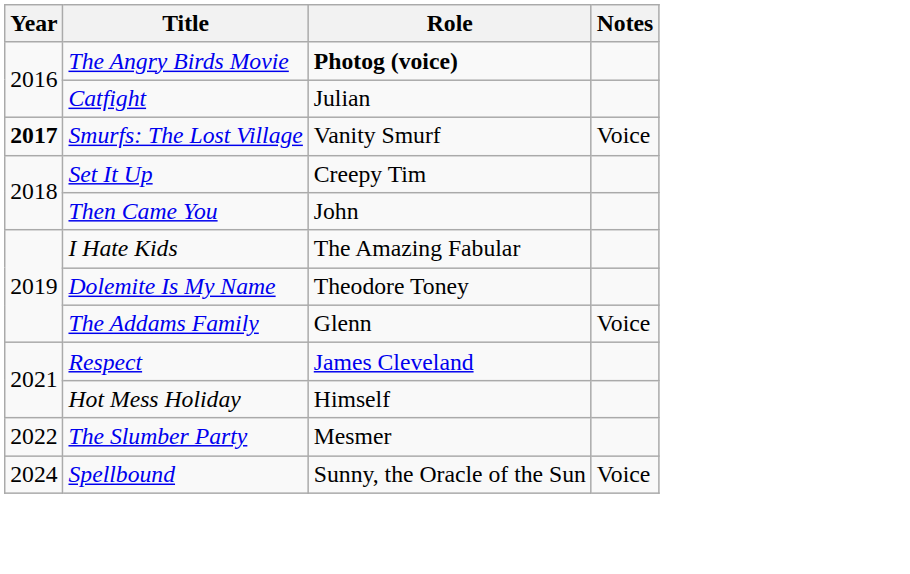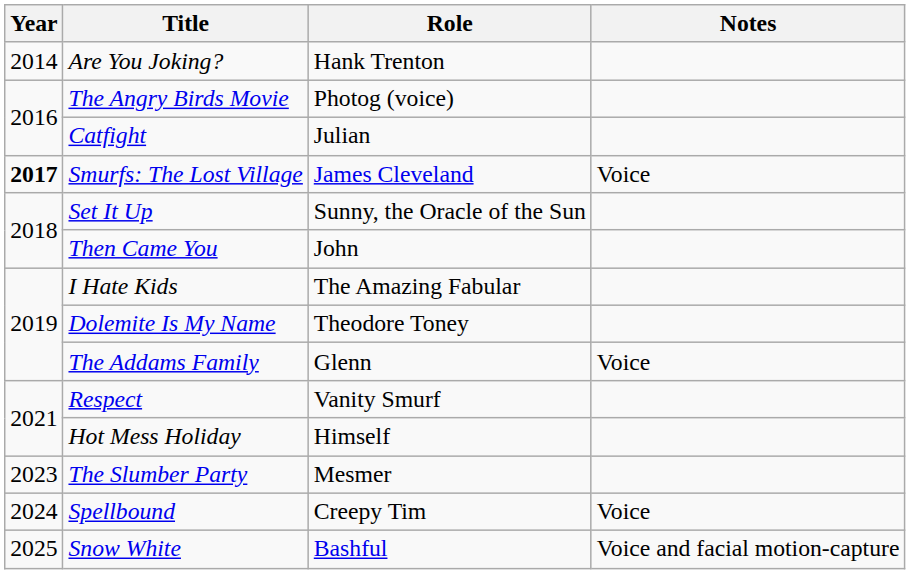 <table class="wikitable sortable">
 <tr>
 <th>Year</th>
 <th>Title</th>
 <th>Role</th>
 <th>Notes</th>
 </tr>
 <tr>
+<td>2014</td>
+<td><em>Are You Joking?</em></td>
+<td>Hank Trenton</td>
+<td></td>
+</tr>
+<tr>
 <td rowspan="2">2016</td>
 <td><em><a href='#'>The Angry Birds Movie</a></em></td>
-<td><strong>Photog (voice)</strong></td>
+<td>Photog (voice)</td>
 <td></td>
 </tr>
 <tr>
 <td><em><a href='#'>Catfight</a></em></td>
 <td>Julian</td>
 <td></td>
 </tr>
 <tr>
 <td><strong>2017</strong></td>
 <td><em><a href='#'>Smurfs: The Lost Village</a> </em></td>
-<td>Vanity Smurf</td>
+<td><a href='#'>James Cleveland</a></td>
 <td>Voice</td>
 </tr>
 <tr>
 <td rowspan="2">2018</td>
 <td><em><a href='#'>Set It Up</a></em></td>
-<td>Creepy Tim</td>
+<td>Sunny, the Oracle of the Sun</td>
 <td></td>
 </tr>
 <tr>
 <td><em><a href='#'>Then Came You</a></em></td>
 <td>John</td>
 <td></td>
 </tr>
 <tr>
 <td rowspan="3">2019</td>
 <td><em>I Hate Kids</em></td>
 <td>The Amazing Fabular</td>
 <td></td>
 </tr>
 <tr>
 <td><em><a href='#'>Dolemite Is My Name</a></em></td>
 <td>Theodore Toney</td>
 <td></td>
 </tr>
 <tr>
 <td><em><a href='#'>The Addams Family</a></em></td>
 <td>Glenn</td>
 <td>Voice</td>
 </tr>
 <tr>
 <td rowspan="2">2021</td>
 <td><em><a href='#'>Respect</a></em></td>
-<td><a href='#'>James Cleveland</a></td>
+<td>Vanity Smurf</td>
 <td></td>
 </tr>
 <tr>
 <td><em>Hot Mess Holiday</em></td>
 <td>Himself</td>
 <td></td>
 </tr>
 <tr>
-<td>2022</td>
+<td>2023</td>
 <td><em><a href='#'>The Slumber Party</a></em></td>
 <td>Mesmer</td>
 <td></td>
 </tr>
 <tr>
 <td>2024</td>
 <td><em><a href='#'>Spellbound</a></em></td>
-<td>Sunny, the Oracle of the Sun</td>
+<td>Creepy Tim</td>
 <td>Voice</td>
 </tr>
+<tr>
+<td>2025</td>
+<td><em><a href='#'>Snow White</a></em></td>
+<td><a href='#'>Bashful</a></td>
+<td>Voice and facial motion-capture</td>
+</tr>
 </table>
